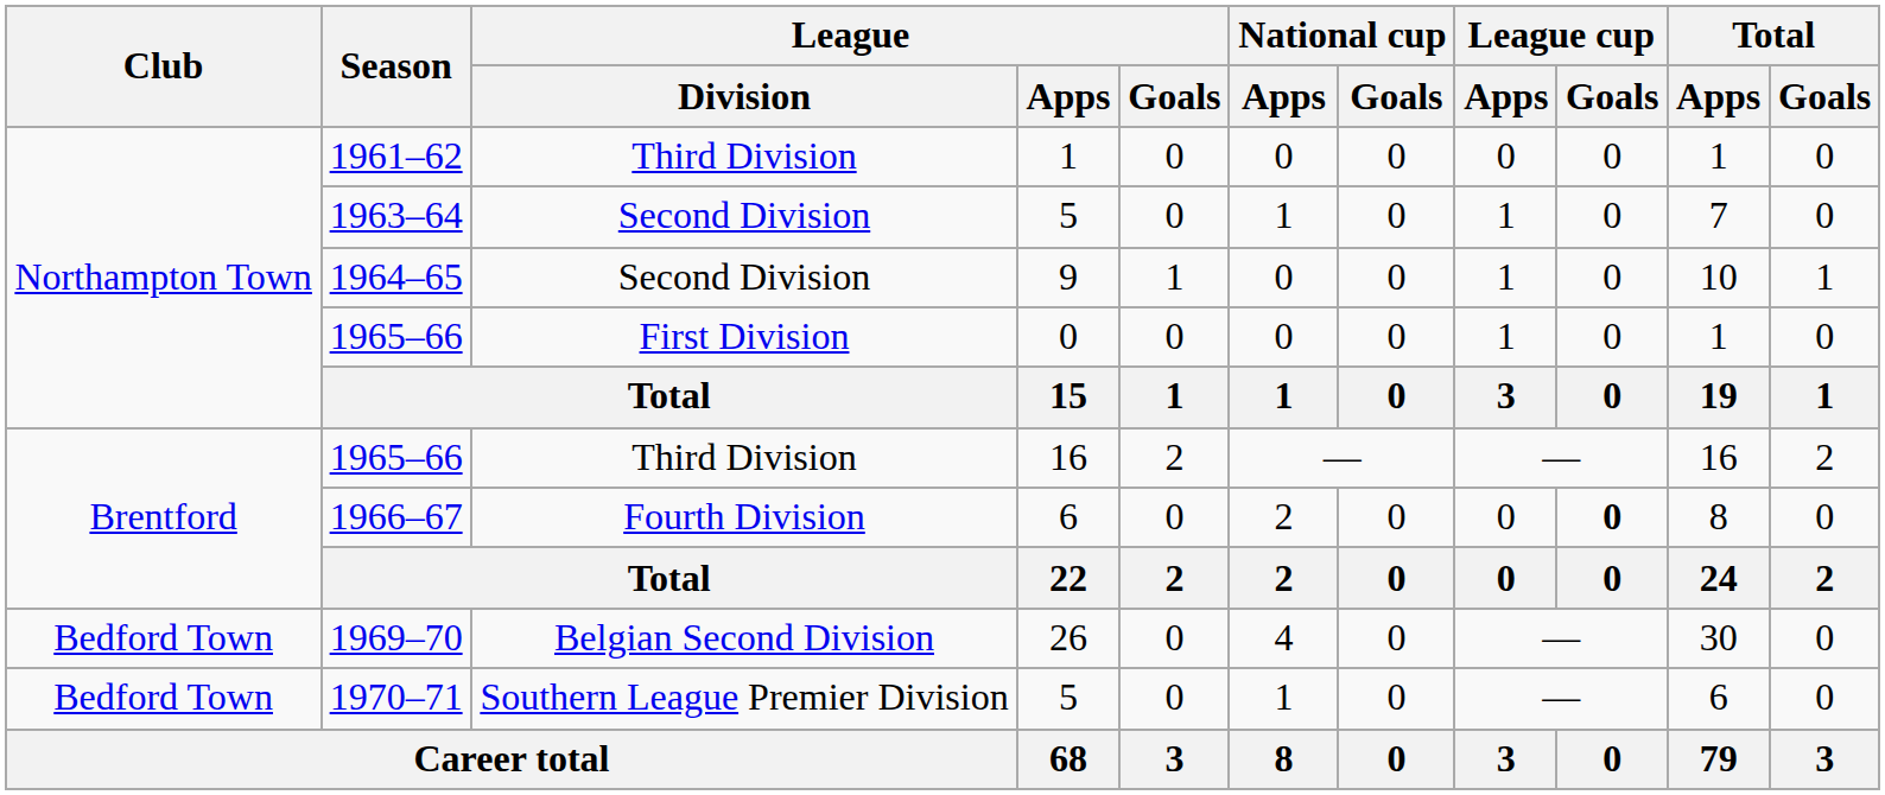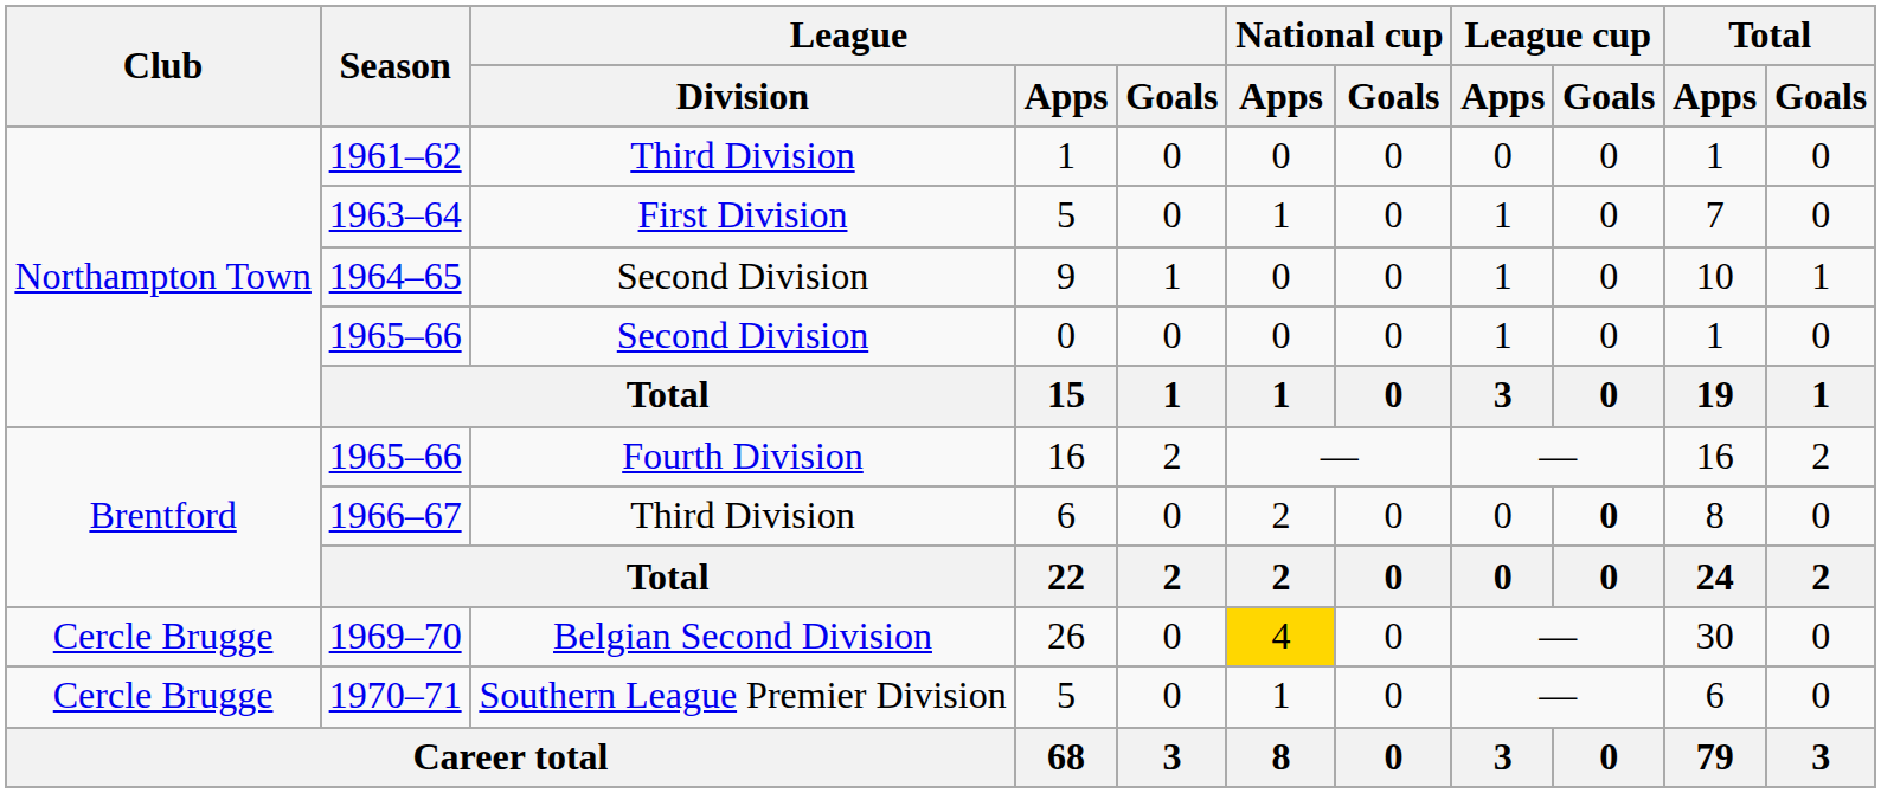 <table class="wikitable" style="text-align: center;">
 <tr>
 <th rowspan="2">Club</th>
 <th rowspan="2">Season</th>
 <th colspan="3">League</th>
 <th colspan="2">National cup</th>
 <th colspan="2">League cup</th>
 <th colspan="2">Total</th>
 </tr>
 <tr>
 <th>Division</th>
 <th>Apps</th>
 <th>Goals</th>
 <th>Apps</th>
 <th>Goals</th>
 <th>Apps</th>
 <th>Goals</th>
 <th>Apps</th>
 <th>Goals</th>
 </tr>
 <tr>
 <td rowspan="5"><a href='#'>Northampton Town</a></td>
 <td><a href='#'>1961–62</a></td>
 <td><a href='#'>Third Division</a></td>
 <td>1</td>
 <td>0</td>
 <td>0</td>
 <td>0</td>
 <td>0</td>
 <td>0</td>
 <td>1</td>
 <td>0</td>
 </tr>
 <tr>
 <td><a href='#'>1963–64</a></td>
-<td><a href='#'>Second Division</a></td>
+<td><a href='#'>First Division</a></td>
 <td>5</td>
 <td>0</td>
 <td>1</td>
 <td>0</td>
 <td>1</td>
 <td>0</td>
 <td>7</td>
 <td>0</td>
 </tr>
 <tr>
 <td><a href='#'>1964–65</a></td>
 <td>Second Division</td>
 <td>9</td>
 <td>1</td>
 <td>0</td>
 <td>0</td>
 <td>1</td>
 <td>0</td>
 <td>10</td>
 <td>1</td>
 </tr>
 <tr>
 <td><a href='#'>1965–66</a></td>
-<td><a href='#'>First Division</a></td>
+<td><a href='#'>Second Division</a></td>
 <td>0</td>
 <td>0</td>
 <td>0</td>
 <td>0</td>
 <td>1</td>
 <td>0</td>
 <td>1</td>
 <td>0</td>
 </tr>
 <tr>
 <th colspan="2">Total</th>
 <th>15</th>
 <th>1</th>
 <th>1</th>
 <th>0</th>
 <th>3</th>
 <th>0</th>
 <th>19</th>
 <th>1</th>
 </tr>
 <tr>
 <td rowspan="3"><a href='#'>Brentford</a></td>
 <td><a href='#'>1965–66</a></td>
-<td>Third Division</td>
+<td><a href='#'>Fourth Division</a></td>
 <td>16</td>
 <td>2</td>
 <td colspan="2">—</td>
 <td colspan="2">—</td>
 <td>16</td>
 <td>2</td>
 </tr>
 <tr>
 <td><a href='#'>1966–67</a></td>
-<td><a href='#'>Fourth Division</a></td>
+<td>Third Division</td>
 <td>6</td>
 <td>0</td>
 <td>2</td>
 <td>0</td>
 <td>0</td>
 <td><strong>0</strong></td>
 <td>8</td>
 <td>0</td>
 </tr>
 <tr>
 <th colspan="2">Total</th>
 <th>22</th>
 <th>2</th>
 <th>2</th>
 <th>0</th>
 <th>0</th>
 <th>0</th>
 <th>24</th>
 <th>2</th>
 </tr>
 <tr>
-<td><a href='#'>Bedford Town</a></td>
+<td><a href='#'>Cercle Brugge</a></td>
 <td><a href='#'>1969–70</a></td>
 <td><a href='#'>Belgian Second Division</a></td>
 <td>26</td>
 <td>0</td>
-<td>4</td>
+<td style="background: gold;">4</td>
 <td>0</td>
 <td colspan="2">—</td>
 <td>30</td>
 <td>0</td>
 </tr>
 <tr>
-<td><a href='#'>Bedford Town</a></td>
+<td><a href='#'>Cercle Brugge</a></td>
 <td><a href='#'>1970–71</a></td>
 <td><a href='#'>Southern League</a> Premier Division</td>
 <td>5</td>
 <td>0</td>
 <td>1</td>
 <td>0</td>
 <td colspan="2">—</td>
 <td>6</td>
 <td>0</td>
 </tr>
 <tr>
 <th colspan="3">Career total</th>
 <th>68</th>
 <th>3</th>
 <th>8</th>
 <th>0</th>
 <th>3</th>
 <th>0</th>
 <th>79</th>
 <th>3</th>
 </tr>
 </table>
